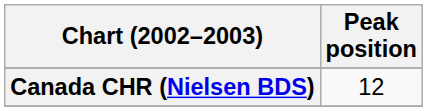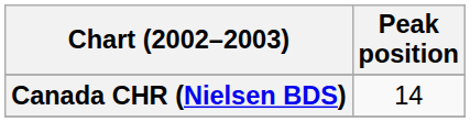 <table class="wikitable sortable plainrowheaders" style="text-align:center">
 <tr>
 <th>Chart (2002–2003)</th>
 <th>Peak<br>position</th>
 </tr>
 <tr>
 </tr>
 <tr>
 </tr>
 <tr>
 <th scope="row">Canada CHR (<a href='#'>Nielsen BDS</a>)</th>
-<td>12</td>
+<td>14</td>
 </tr>
 <tr>
 </tr>
 <tr>
 </tr>
 <tr>
 </tr>
 <tr>
 </tr>
 <tr>
 </tr>
 <tr>
 </tr>
 <tr>
 </tr>
 </table>
